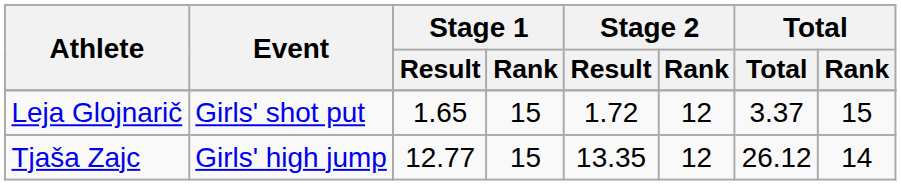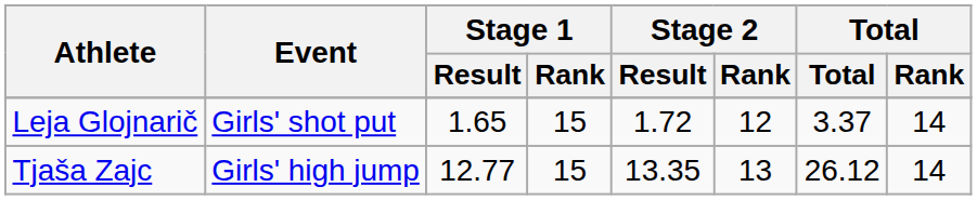 <table class="wikitable" style="font-size:90%">
 <tr>
 <th rowspan=2>Athlete</th>
 <th rowspan=2>Event</th>
 <th colspan=2>Stage 1</th>
 <th colspan=2>Stage 2</th>
 <th colspan=2>Total</th>
 </tr>
 <tr style="font-size:95%">
 <th>Result</th>
 <th>Rank</th>
 <th>Result</th>
 <th>Rank</th>
 <th>Total</th>
 <th>Rank</th>
 </tr>
 <tr align=center>
 </tr>
 <tr align=center>
 <td align=left><a href='#'>Leja Glojnarič</a></td>
 <td align=left><a href='#'>Girls' shot put</a></td>
 <td>1.65</td>
 <td>15</td>
 <td>1.72</td>
 <td>12</td>
 <td>3.37</td>
-<td>15</td>
+<td>14</td>
 </tr>
 <tr align=center>
 <td align=left><a href='#'>Tjaša Zajc</a></td>
 <td align=left><a href='#'>Girls' high jump</a></td>
 <td>12.77</td>
 <td>15</td>
 <td>13.35</td>
-<td>12</td>
+<td>13</td>
 <td>26.12</td>
 <td>14</td>
 </tr>
 </table>
